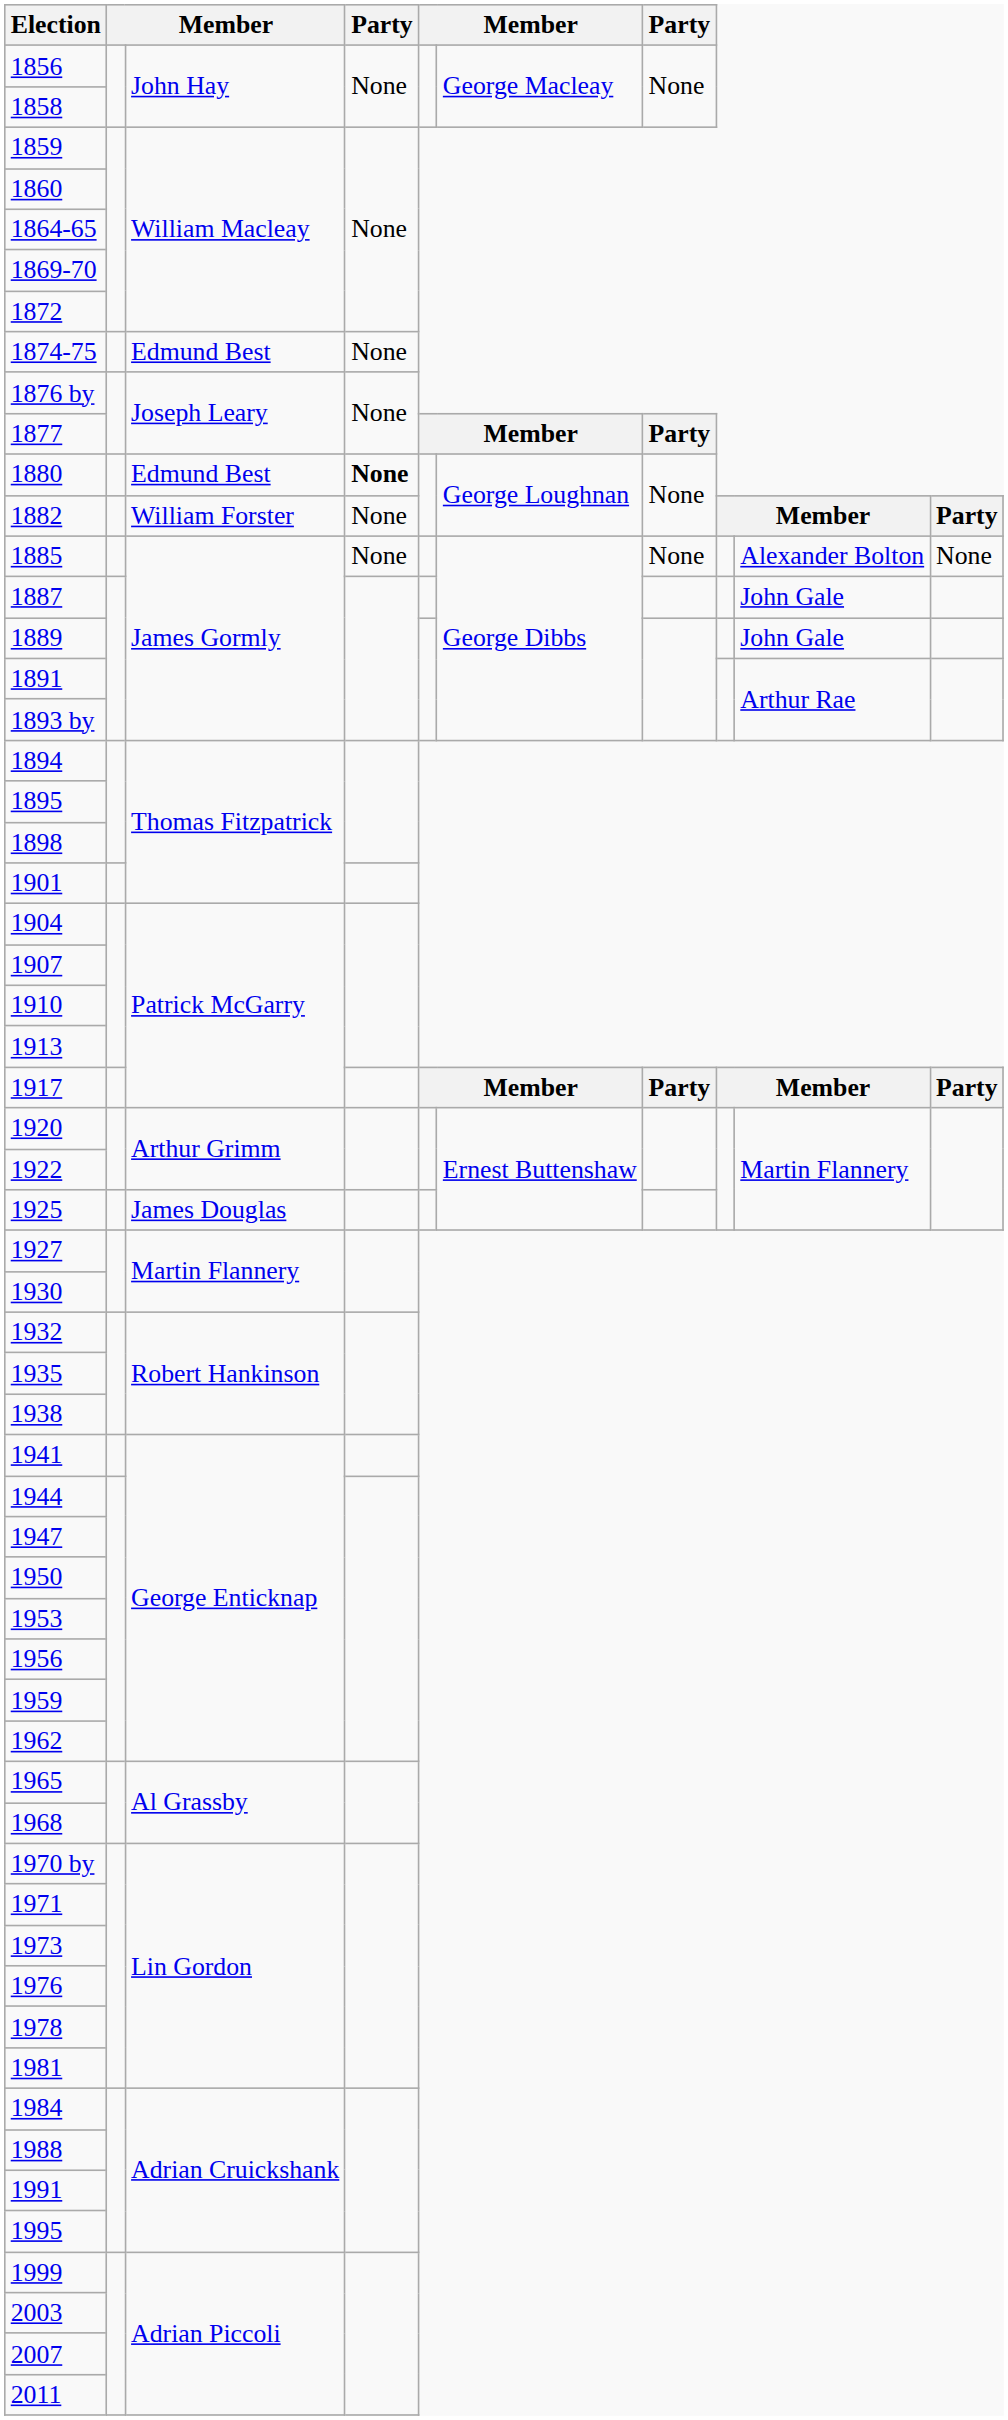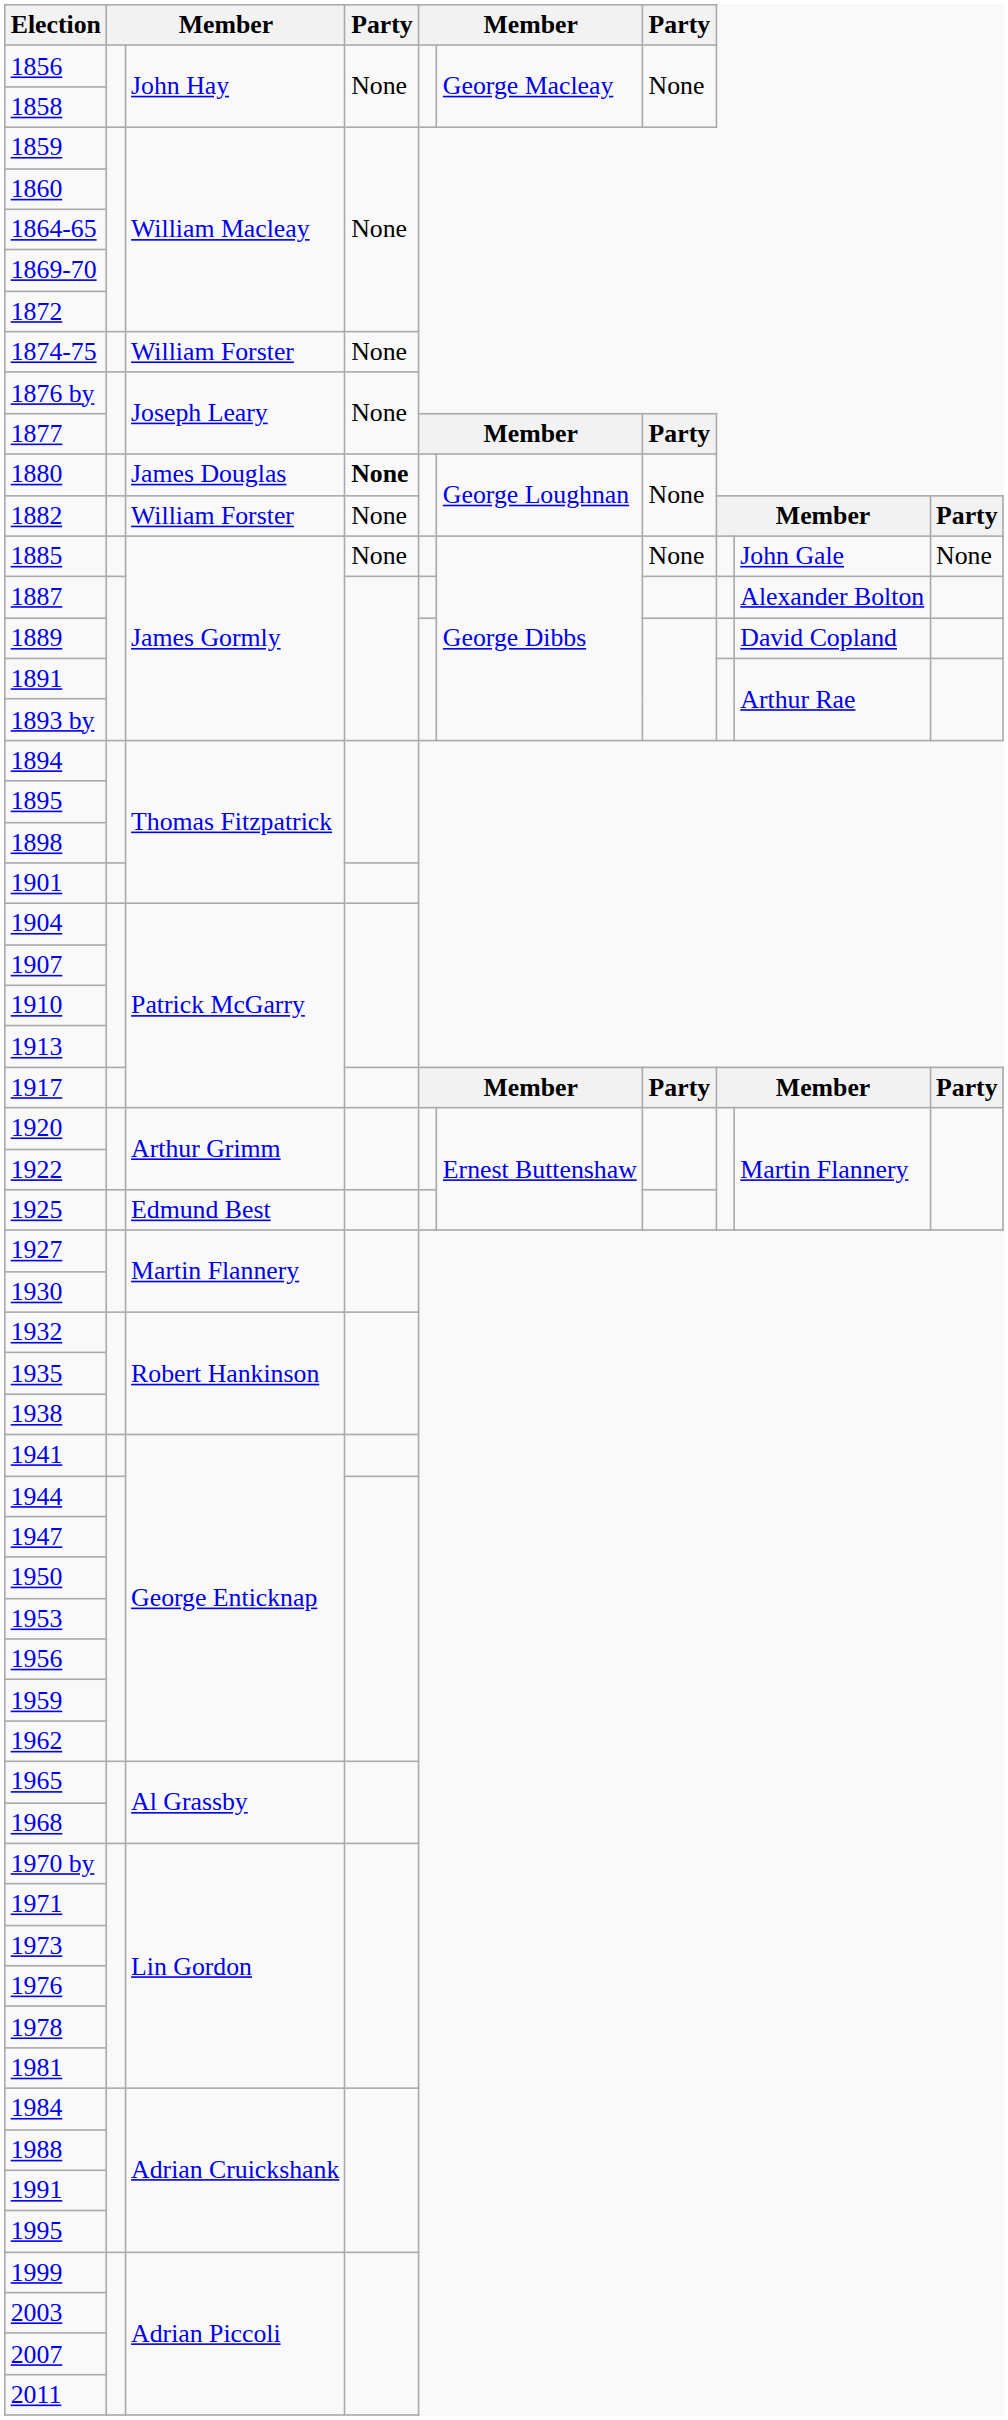 <table class="wikitable" style='border-style: none none none solid;'>
 <tr>
 <th>Election</th>
 <th colspan="2">Member</th>
 <th>Party</th>
 <th colspan="2">Member</th>
 <th>Party</th>
 </tr>
 <tr>
 <td><a href='#'>1856</a></td>
 <td rowspan="2" > </td>
 <td rowspan="2" style="background: #f9f9f9"><a href='#'>John Hay</a></td>
 <td rowspan="2" style="background: #f9f9f9">None</td>
 <td rowspan="2" > </td>
 <td rowspan="2" style="background: #f9f9f9"><a href='#'>George Macleay</a></td>
 <td rowspan="2" style="background: #f9f9f9">None</td>
 </tr>
 <tr>
 <td><a href='#'>1858</a></td>
 </tr>
 <tr>
 <td><a href='#'>1859</a></td>
 <td rowspan="5" > </td>
 <td rowspan="5" style="background: #f9f9f9"><a href='#'>William Macleay</a></td>
 <td rowspan="5" style="background: #f9f9f9">None</td>
 </tr>
 <tr>
 <td><a href='#'>1860</a></td>
 </tr>
 <tr>
 <td><a href='#'>1864-65</a></td>
 </tr>
 <tr>
 <td><a href='#'>1869-70</a></td>
 </tr>
 <tr>
 <td><a href='#'>1872</a></td>
 </tr>
 <tr>
 <td><a href='#'>1874-75</a></td>
 <td> </td>
-<td style="background: #f9f9f9"><a href='#'>Edmund Best</a></td>
+<td style="background: #f9f9f9"><a href='#'>William Forster</a></td>
 <td style="background: #f9f9f9">None</td>
 </tr>
 <tr>
 <td><a href='#'>1876 by</a></td>
 <td rowspan="2" > </td>
 <td rowspan="2" style="background: #f9f9f9"><a href='#'>Joseph Leary</a></td>
 <td rowspan="2" style="background: #f9f9f9">None</td>
 </tr>
 <tr>
 <td><a href='#'>1877</a></td>
 <th colspan="2">Member</th>
 <th>Party</th>
 </tr>
 <tr>
 <td><a href='#'>1880</a></td>
 <td> </td>
-<td style="background: #f9f9f9"><a href='#'>Edmund Best</a></td>
+<td style="background: #f9f9f9"><a href='#'>James Douglas</a></td>
 <td style="background: #f9f9f9"><strong>None</strong></td>
 <td rowspan="2" > </td>
 <td rowspan="2" style="background: #f9f9f9"><a href='#'>George Loughnan</a></td>
 <td rowspan="2" style="background: #f9f9f9">None</td>
 </tr>
 <tr>
 <td><a href='#'>1882</a></td>
 <td> </td>
 <td style="background: #f9f9f9"><a href='#'>William Forster</a></td>
 <td style="background: #f9f9f9">None</td>
 <th colspan="2">Member</th>
 <th>Party</th>
 </tr>
 <tr>
 <td><a href='#'>1885</a></td>
 <td> </td>
 <td rowspan="5" style="background: #f9f9f9"><a href='#'>James Gormly</a></td>
 <td style="background: #f9f9f9">None</td>
 <td> </td>
 <td rowspan="5" style="background: #f9f9f9"><a href='#'>George Dibbs</a></td>
 <td style="background: #f9f9f9">None</td>
 <td> </td>
-<td style="background: #f9f9f9"><a href='#'>Alexander Bolton</a></td>
+<td style="background: #f9f9f9"><a href='#'>John Gale</a></td>
 <td style="background: #f9f9f9">None</td>
 </tr>
 <tr>
 <td><a href='#'>1887</a></td>
 <td rowspan="4" > </td>
 <td rowspan="4" style="background: #f9f9f9"></td>
 <td> </td>
 <td style="background: #f9f9f9"></td>
 <td> </td>
-<td style="background: #f9f9f9"><a href='#'>John Gale</a></td>
+<td style="background: #f9f9f9"><a href='#'>Alexander Bolton</a></td>
 <td style="background: #f9f9f9"></td>
 </tr>
 <tr>
 <td><a href='#'>1889</a></td>
 <td rowspan="3" > </td>
 <td rowspan="3" style="background: #f9f9f9"></td>
 <td> </td>
-<td style="background: #f9f9f9"><a href='#'>John Gale</a></td>
+<td style="background: #f9f9f9"><a href='#'>David Copland</a></td>
 <td style="background: #f9f9f9"></td>
 </tr>
 <tr>
 <td><a href='#'>1891</a></td>
 <td rowspan="2" > </td>
 <td rowspan="2" style="background: #f9f9f9"><a href='#'>Arthur Rae</a></td>
 <td rowspan="2" style="background: #f9f9f9"></td>
 </tr>
 <tr>
 <td><a href='#'>1893 by</a></td>
 </tr>
 <tr>
 <td><a href='#'>1894</a></td>
 <td rowspan="3" > </td>
 <td rowspan="4" style="background: #f9f9f9"><a href='#'>Thomas Fitzpatrick</a></td>
 <td rowspan="3" style="background: #f9f9f9"></td>
 </tr>
 <tr>
 <td><a href='#'>1895</a></td>
 </tr>
 <tr>
 <td><a href='#'>1898</a></td>
 </tr>
 <tr>
 <td><a href='#'>1901</a></td>
 <td> </td>
 <td style="background: #f9f9f9"></td>
 </tr>
 <tr>
 <td><a href='#'>1904</a></td>
 <td rowspan="4" > </td>
 <td rowspan="5" style="background: #f9f9f9"><a href='#'>Patrick McGarry</a></td>
 <td rowspan="4" style="background: #f9f9f9"></td>
 </tr>
 <tr>
 <td><a href='#'>1907</a></td>
 </tr>
 <tr>
 <td><a href='#'>1910</a></td>
 </tr>
 <tr>
 <td><a href='#'>1913</a></td>
 </tr>
 <tr>
 <td><a href='#'>1917</a></td>
 <td> </td>
 <td style="background: #f9f9f9"></td>
 <th colspan="2">Member</th>
 <th>Party</th>
 <th colspan="2">Member</th>
 <th colspan="2">Party</th>
 </tr>
 <tr>
 <td><a href='#'>1920</a></td>
 <td rowspan="2" > </td>
 <td rowspan="2" style="background: #f9f9f9"><a href='#'>Arthur Grimm</a></td>
 <td rowspan="2" style="background: #f9f9f9"></td>
 <td rowspan="2" > </td>
 <td rowspan="3" style="background: #f9f9f9"><a href='#'>Ernest Buttenshaw</a></td>
 <td rowspan="2" style="background: #f9f9f9"></td>
 <td rowspan="3" > </td>
 <td rowspan="3" style="background: #f9f9f9"><a href='#'>Martin Flannery</a></td>
 <td rowspan="3" style="background: #f9f9f9"></td>
 </tr>
 <tr>
 <td><a href='#'>1922</a></td>
 </tr>
 <tr>
 <td><a href='#'>1925</a></td>
 <td> </td>
-<td style="background: #f9f9f9"><a href='#'>James Douglas</a></td>
+<td style="background: #f9f9f9"><a href='#'>Edmund Best</a></td>
 <td style="background: #f9f9f9"></td>
 <td> </td>
 <td style="background: #f9f9f9"></td>
 </tr>
 <tr>
 <td><a href='#'>1927</a></td>
 <td rowspan="2" > </td>
 <td rowspan="2" style="background: #f9f9f9"><a href='#'>Martin Flannery</a></td>
 <td rowspan="2" style="background: #f9f9f9"></td>
 </tr>
 <tr>
 <td><a href='#'>1930</a></td>
 </tr>
 <tr>
 <td><a href='#'>1932</a></td>
 <td rowspan="3" > </td>
 <td rowspan="3" style="background: #f9f9f9"><a href='#'>Robert Hankinson</a></td>
 <td rowspan="3" style="background: #f9f9f9"></td>
 </tr>
 <tr>
 <td><a href='#'>1935</a></td>
 </tr>
 <tr>
 <td><a href='#'>1938</a></td>
 </tr>
 <tr>
 <td><a href='#'>1941</a></td>
 <td> </td>
 <td rowspan="8" style="background: #f9f9f9"><a href='#'>George Enticknap</a></td>
 <td style="background: #f9f9f9"></td>
 </tr>
 <tr>
 <td><a href='#'>1944</a></td>
 <td rowspan="7" > </td>
 <td rowspan="7" style="background: #f9f9f9"></td>
 </tr>
 <tr>
 <td><a href='#'>1947</a></td>
 </tr>
 <tr>
 <td><a href='#'>1950</a></td>
 </tr>
 <tr>
 <td><a href='#'>1953</a></td>
 </tr>
 <tr>
 <td><a href='#'>1956</a></td>
 </tr>
 <tr>
 <td><a href='#'>1959</a></td>
 </tr>
 <tr>
 <td><a href='#'>1962</a></td>
 </tr>
 <tr>
 <td><a href='#'>1965</a></td>
 <td rowspan="2" > </td>
 <td rowspan="2" style="background: #f9f9f9"><a href='#'>Al Grassby</a></td>
 <td rowspan="2" style="background: #f9f9f9"></td>
 </tr>
 <tr>
 <td><a href='#'>1968</a></td>
 </tr>
 <tr>
 <td><a href='#'>1970 by</a></td>
 <td rowspan="6" > </td>
 <td rowspan="6" style="background: #f9f9f9"><a href='#'>Lin Gordon</a></td>
 <td rowspan="6" style="background: #f9f9f9"></td>
 </tr>
 <tr>
 <td><a href='#'>1971</a></td>
 </tr>
 <tr>
 <td><a href='#'>1973</a></td>
 </tr>
 <tr>
 <td><a href='#'>1976</a></td>
 </tr>
 <tr>
 <td><a href='#'>1978</a></td>
 </tr>
 <tr>
 <td><a href='#'>1981</a></td>
 </tr>
 <tr>
 <td><a href='#'>1984</a></td>
 <td rowspan="4" > </td>
 <td rowspan="4" style="background: #f9f9f9"><a href='#'>Adrian Cruickshank</a></td>
 <td rowspan="4" style="background: #f9f9f9"></td>
 </tr>
 <tr>
 <td><a href='#'>1988</a></td>
 </tr>
 <tr>
 <td><a href='#'>1991</a></td>
 </tr>
 <tr>
 <td><a href='#'>1995</a></td>
 </tr>
 <tr>
 <td><a href='#'>1999</a></td>
 <td rowspan="4" > </td>
 <td rowspan="4" style="background: #f9f9f9"><a href='#'>Adrian Piccoli</a></td>
 <td rowspan="4" style="background: #f9f9f9"></td>
 </tr>
 <tr>
 <td><a href='#'>2003</a></td>
 </tr>
 <tr>
 <td><a href='#'>2007</a></td>
 </tr>
 <tr>
 <td><a href='#'>2011</a></td>
 </tr>
 </table>
